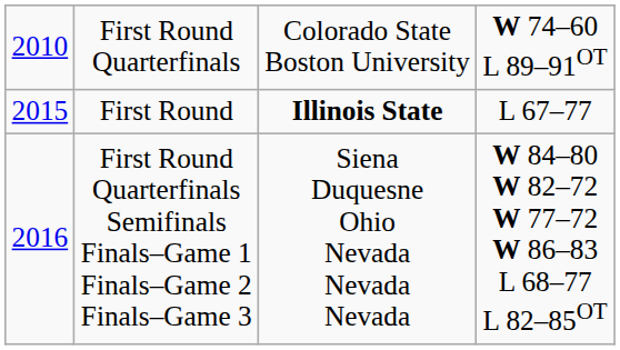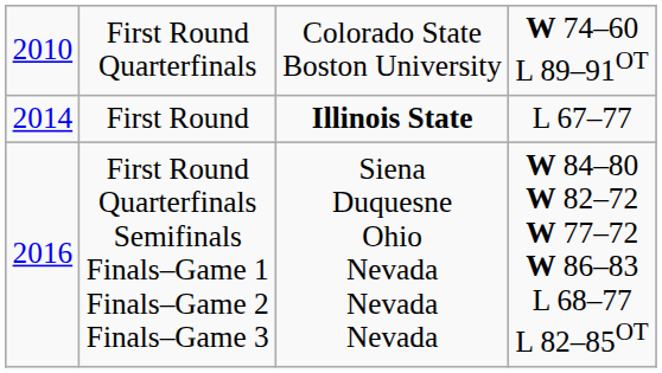 <table class="wikitable">
 <tr align="center">
 <td><a href='#'>2010</a></td>
 <td>First Round<br>Quarterfinals</td>
 <td>Colorado State<br>Boston University</td>
 <td><strong>W</strong> 74–60<br>L 89–91<sup>OT</sup></td>
 </tr>
 <tr align="center">
-<td><a href='#'>2015</a></td>
+<td><a href='#'>2014</a></td>
 <td>First Round</td>
 <td><strong>Illinois State</strong></td>
 <td>L 67–77</td>
 </tr>
 <tr align="center">
 <td><a href='#'>2016</a></td>
 <td>First Round<br>Quarterfinals<br>Semifinals<br>Finals–Game 1<br>Finals–Game 2<br>Finals–Game 3</td>
 <td>Siena<br>Duquesne<br>Ohio<br>Nevada<br>Nevada<br>Nevada</td>
 <td><strong>W</strong> 84–80<br><strong>W</strong> 82–72<br><strong>W</strong> 77–72<br><strong>W</strong> 86–83<br>L 68–77<br>L 82–85<sup>OT</sup></td>
 </tr>
 </table>
